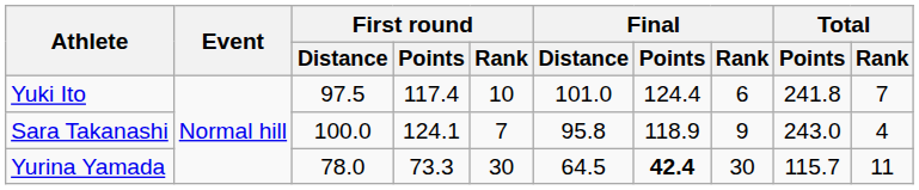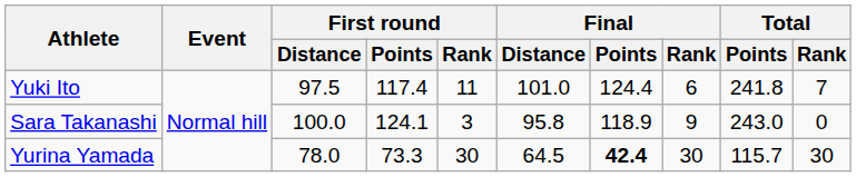 <table class="wikitable" style="font-size:90%">
 <tr>
 <th rowspan=2>Athlete</th>
 <th rowspan=2>Event</th>
 <th colspan=3>First round</th>
 <th colspan=3>Final</th>
 <th colspan=2>Total</th>
 </tr>
 <tr style="font-size:95%">
 <th>Distance</th>
 <th>Points</th>
 <th>Rank</th>
 <th>Distance</th>
 <th>Points</th>
 <th>Rank</th>
 <th>Points</th>
 <th>Rank</th>
 </tr>
 <tr align=center>
 <td align=left><a href='#'>Yuki Ito</a></td>
 <td align=left rowspan=3><a href='#'>Normal hill</a></td>
 <td>97.5</td>
 <td>117.4</td>
-<td>10</td>
+<td>11</td>
 <td>101.0</td>
 <td>124.4</td>
 <td>6</td>
 <td>241.8</td>
 <td>7</td>
 </tr>
 <tr align=center>
 <td align=left><a href='#'>Sara Takanashi</a></td>
 <td>100.0</td>
 <td>124.1</td>
-<td>7</td>
+<td>3</td>
 <td>95.8</td>
 <td>118.9</td>
 <td>9</td>
 <td>243.0</td>
-<td>4</td>
+<td>0</td>
 </tr>
 <tr align=center>
 <td align=left><a href='#'>Yurina Yamada</a></td>
 <td>78.0</td>
 <td>73.3</td>
 <td>30</td>
 <td>64.5</td>
 <td><strong>42.4</strong></td>
 <td>30</td>
 <td>115.7</td>
-<td>11</td>
+<td>30</td>
 </tr>
 </table>
